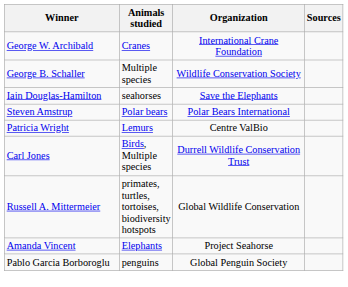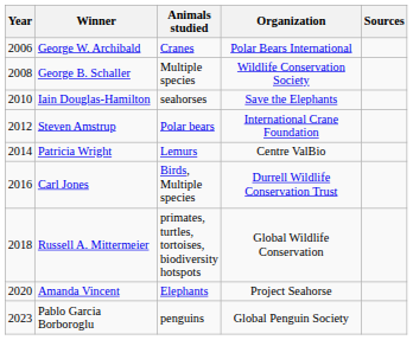 <table class="wikitable" style="width:85%">
 <tr>
+<th width="5%">Year</th>
 <th width="35%">Winner</th>
 <th width="10%">Animals studied</th>
 <th width="40%">Organization</th>
 <th width="10%">Sources</th>
 </tr>
 <tr>
+<td align="center">2006</td>
 <td><a href='#'>George W. Archibald</a></td>
 <td><a href='#'>Cranes</a></td>
-<td align="center"><a href='#'>International Crane Foundation</a></td>
+<td align="center"><a href='#'>Polar Bears International</a></td>
 <td align="center"></td>
 </tr>
 <tr>
+<td align="center">2008</td>
 <td><a href='#'>George B. Schaller</a></td>
 <td>Multiple species</td>
 <td align="center"><a href='#'>Wildlife Conservation Society</a></td>
 <td align="center"></td>
 </tr>
 <tr>
+<td align="center">2010</td>
 <td><a href='#'>Iain Douglas-Hamilton</a></td>
 <td>seahorses</td>
 <td align="center"><a href='#'>Save the Elephants</a></td>
 <td align="center"></td>
 </tr>
 <tr>
+<td align="center">2012</td>
 <td><a href='#'>Steven Amstrup</a></td>
 <td><a href='#'>Polar bears</a></td>
-<td align="center"><a href='#'>Polar Bears International</a></td>
+<td align="center"><a href='#'>International Crane Foundation</a></td>
 <td align="center"></td>
 </tr>
 <tr>
+<td align="center">2014</td>
 <td><a href='#'>Patricia Wright</a></td>
 <td><a href='#'>Lemurs</a></td>
 <td align="center">Centre ValBio</td>
 <td align="center"></td>
 </tr>
 <tr>
+<td align="center">2016</td>
 <td><a href='#'>Carl Jones</a></td>
 <td><a href='#'>Birds</a>, Multiple species</td>
 <td align="center"><a href='#'>Durrell Wildlife Conservation Trust</a></td>
 <td align="center"></td>
 </tr>
 <tr>
+<td>2018</td>
 <td><a href='#'>Russell A. Mittermeier</a></td>
 <td>primates, turtles, tortoises, biodiversity hotspots</td>
 <td align="center">Global Wildlife Conservation</td>
 <td></td>
 </tr>
 <tr>
+<td>2020</td>
 <td><a href='#'>Amanda Vincent</a></td>
 <td><a href='#'>Elephants</a></td>
 <td align="center">Project Seahorse</td>
 <td></td>
 </tr>
 <tr>
+<td>2023</td>
 <td>Pablo Garcia Borboroglu</td>
 <td>penguins</td>
 <td align="center">Global Penguin Society</td>
 <td></td>
 </tr>
 </table>
